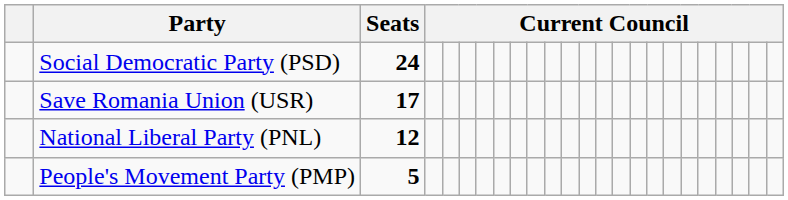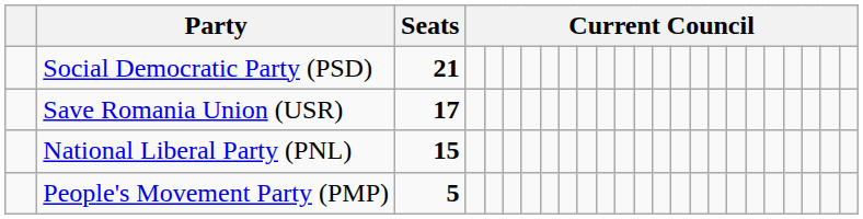 <table class="wikitable">
 <tr>
 <th>   </th>
 <th>Party</th>
 <th>Seats</th>
 <th colspan="24">Current Council</th>
 </tr>
 <tr>
 <td>  </td>
 <td><a href='#'>Social Democratic Party</a> (PSD)</td>
-<td style="text-align: right"><strong>24</strong></td>
+<td style="text-align: right"><strong>21</strong></td>
 <td>  </td>
 <td>  </td>
 <td>  </td>
 <td>  </td>
 <td>  </td>
 <td>  </td>
 <td>  </td>
 <td>  </td>
 <td>  </td>
 <td>  </td>
 <td>  </td>
 <td>  </td>
 <td>  </td>
 <td>  </td>
 <td>  </td>
 <td>  </td>
 <td>  </td>
 <td>  </td>
 <td>  </td>
 <td>  </td>
 <td>  </td>
 </tr>
 <tr>
 <td>  </td>
 <td><a href='#'>Save Romania Union</a> (USR)</td>
 <td style="text-align: right"><strong>17</strong></td>
 <td>  </td>
 <td>  </td>
 <td>  </td>
 <td>  </td>
 <td>  </td>
 <td>  </td>
 <td>  </td>
 <td>  </td>
 <td>  </td>
 <td>  </td>
 <td>  </td>
 <td>  </td>
 <td>  </td>
 <td>  </td>
 <td>  </td>
 <td>  </td>
 <td>  </td>
 <td> </td>
 <td> </td>
 <td> </td>
 <td> </td>
 </tr>
 <tr>
 <td>  </td>
 <td><a href='#'>National Liberal Party</a> (PNL)</td>
-<td style="text-align: right"><strong>12</strong></td>
+<td style="text-align: right"><strong>15</strong></td>
 <td>  </td>
 <td>  </td>
 <td>  </td>
 <td>  </td>
 <td>  </td>
 <td>  </td>
 <td>  </td>
 <td>  </td>
 <td>  </td>
 <td>  </td>
 <td>  </td>
 <td>  </td>
 <td>  </td>
 <td> </td>
 <td> </td>
 <td> </td>
 <td> </td>
 <td> </td>
 <td> </td>
 <td> </td>
 <td> </td>
 </tr>
 <tr>
 <td>  </td>
 <td><a href='#'>People's Movement Party</a> (PMP)</td>
 <td style="text-align: right"><strong>5</strong></td>
 <td>  </td>
 <td>  </td>
 <td>  </td>
 <td>  </td>
 <td>  </td>
 <td> </td>
 <td> </td>
 <td> </td>
 <td> </td>
 <td> </td>
 <td> </td>
 <td> </td>
 <td> </td>
 <td> </td>
 <td> </td>
 <td> </td>
 <td> </td>
 <td> </td>
 <td> </td>
 <td> </td>
 <td> </td>
 </tr>
 </table>
